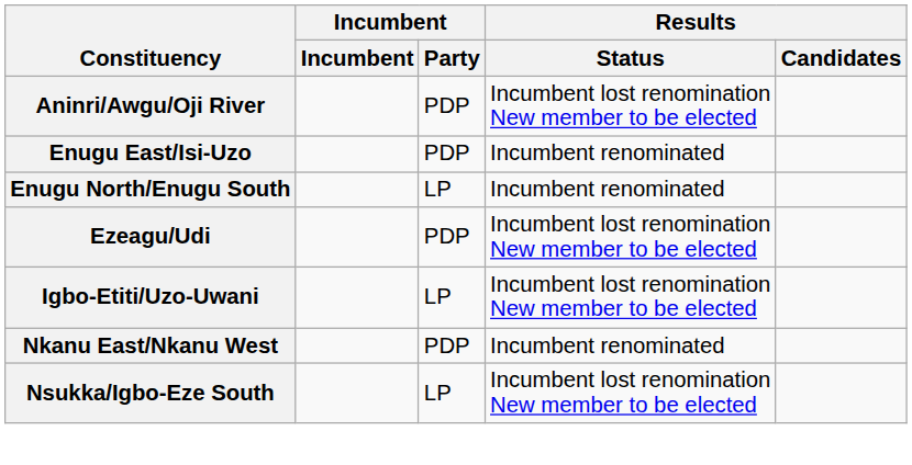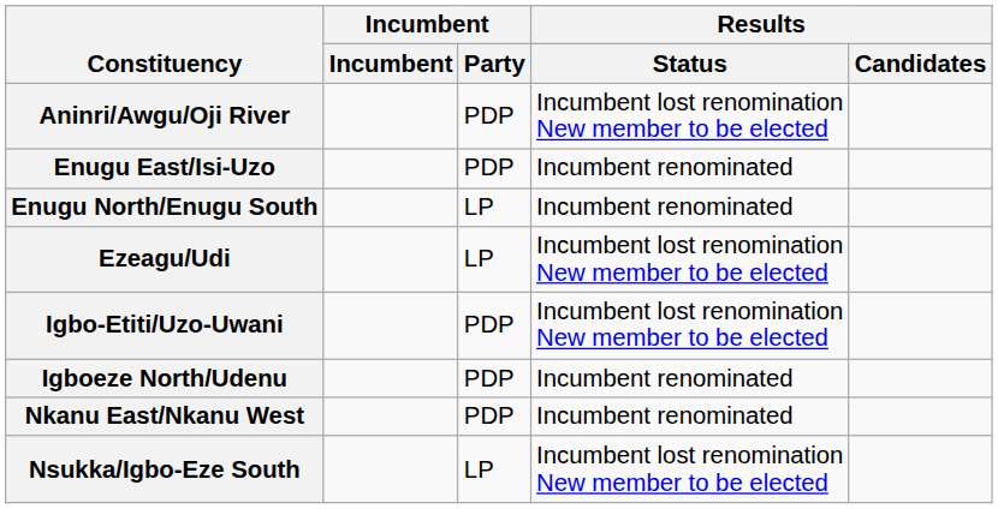 <table class="wikitable sortable">
 <tr valign=bottom>
 <th rowspan=2>Constituency</th>
 <th colspan=2>Incumbent</th>
 <th colspan=2>Results</th>
 </tr>
 <tr valign=bottom>
 <th>Incumbent</th>
 <th>Party</th>
 <th>Status</th>
 <th>Candidates</th>
 </tr>
 <tr>
 <th>Aninri/Awgu/Oji River</th>
 <td></td>
 <td>PDP</td>
 <td>Incumbent lost renomination<br><a href='#'>New member to be elected</a></td>
 <td nowrap></td>
 </tr>
 <tr>
 <th>Enugu East/Isi-Uzo</th>
 <td></td>
 <td>PDP</td>
 <td>Incumbent renominated</td>
 <td nowrap></td>
 </tr>
 <tr>
 <th>Enugu North/Enugu South</th>
 <td></td>
 <td>LP</td>
 <td>Incumbent renominated</td>
 <td nowrap></td>
 </tr>
 <tr>
 <th>Ezeagu/Udi</th>
 <td></td>
-<td>PDP</td>
+<td>LP</td>
 <td>Incumbent lost renomination<br><a href='#'>New member to be elected</a></td>
 <td nowrap></td>
 </tr>
 <tr>
 <th>Igbo-Etiti/Uzo-Uwani</th>
 <td></td>
-<td>LP</td>
+<td>PDP</td>
 <td>Incumbent lost renomination<br><a href='#'>New member to be elected</a></td>
+<td nowrap></td>
+</tr>
+<tr>
+<th>Igboeze North/Udenu</th>
+<td></td>
+<td>PDP</td>
+<td>Incumbent renominated</td>
 <td nowrap></td>
 </tr>
 <tr>
 <th>Nkanu East/Nkanu West</th>
 <td></td>
 <td>PDP</td>
 <td>Incumbent renominated</td>
 <td nowrap></td>
 </tr>
 <tr>
 <th>Nsukka/Igbo-Eze South</th>
 <td></td>
 <td>LP</td>
 <td>Incumbent lost renomination<br><a href='#'>New member to be elected</a></td>
 <td nowrap></td>
 </tr>
 </table>
